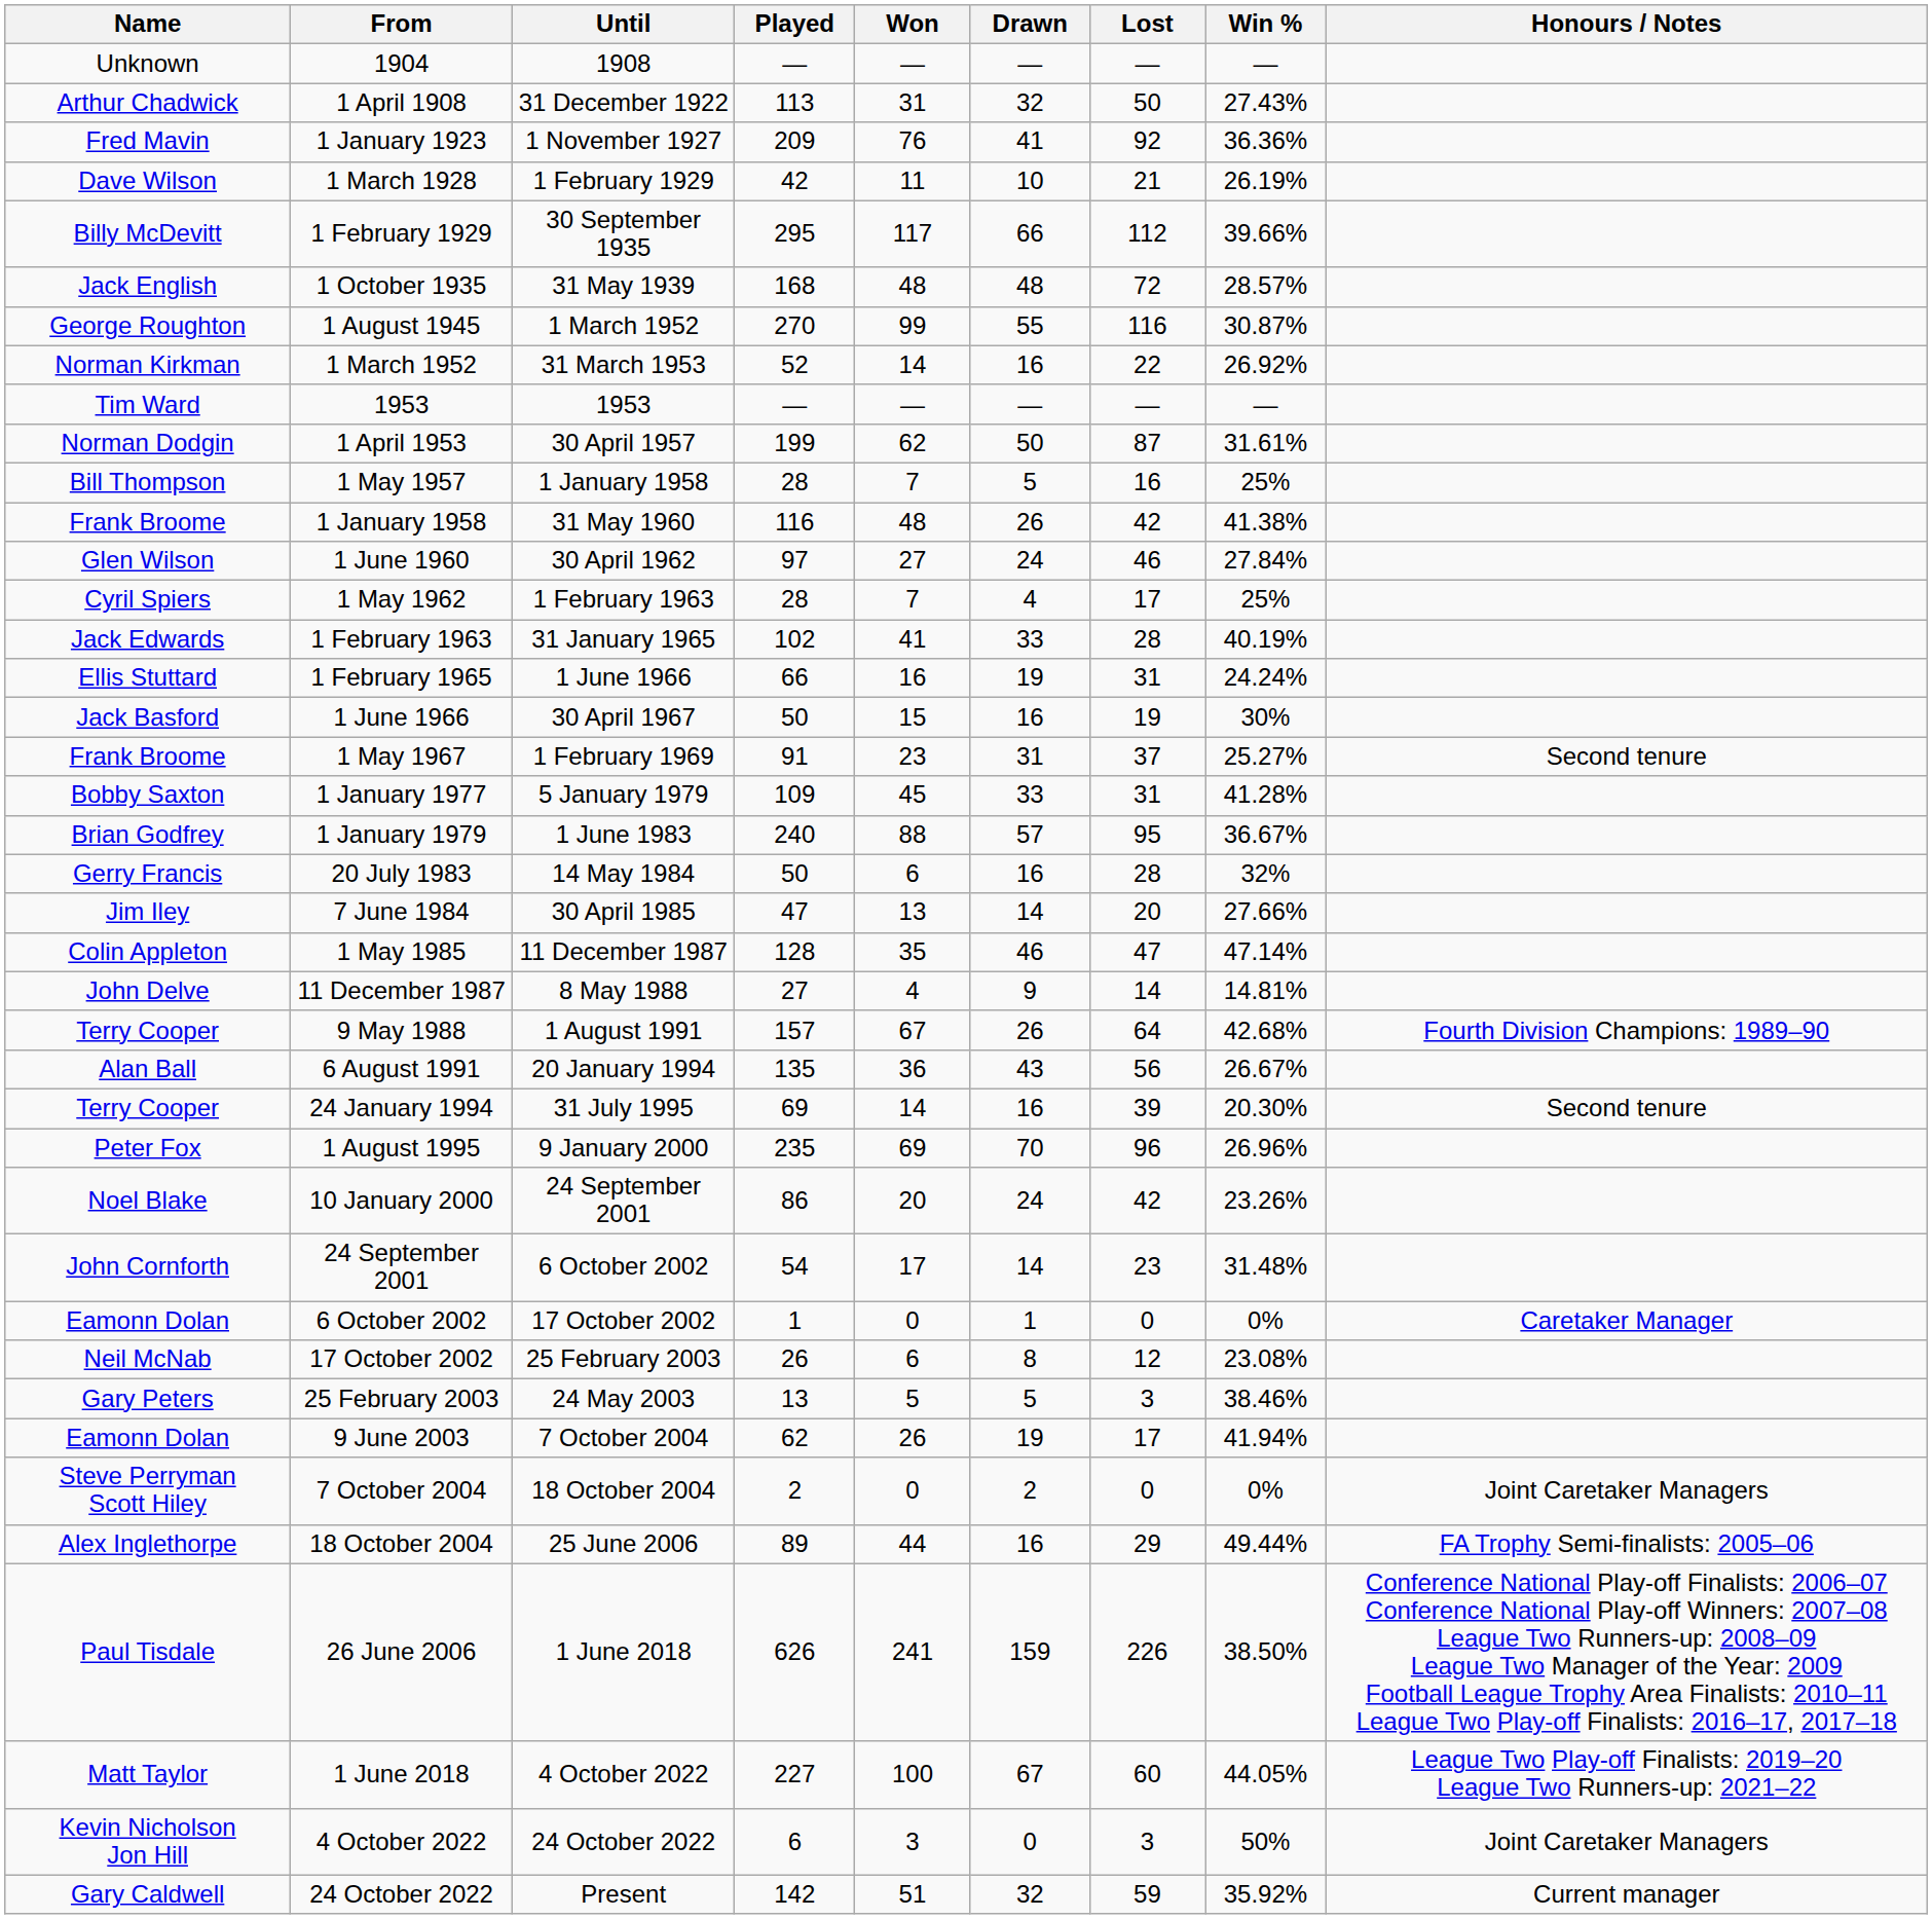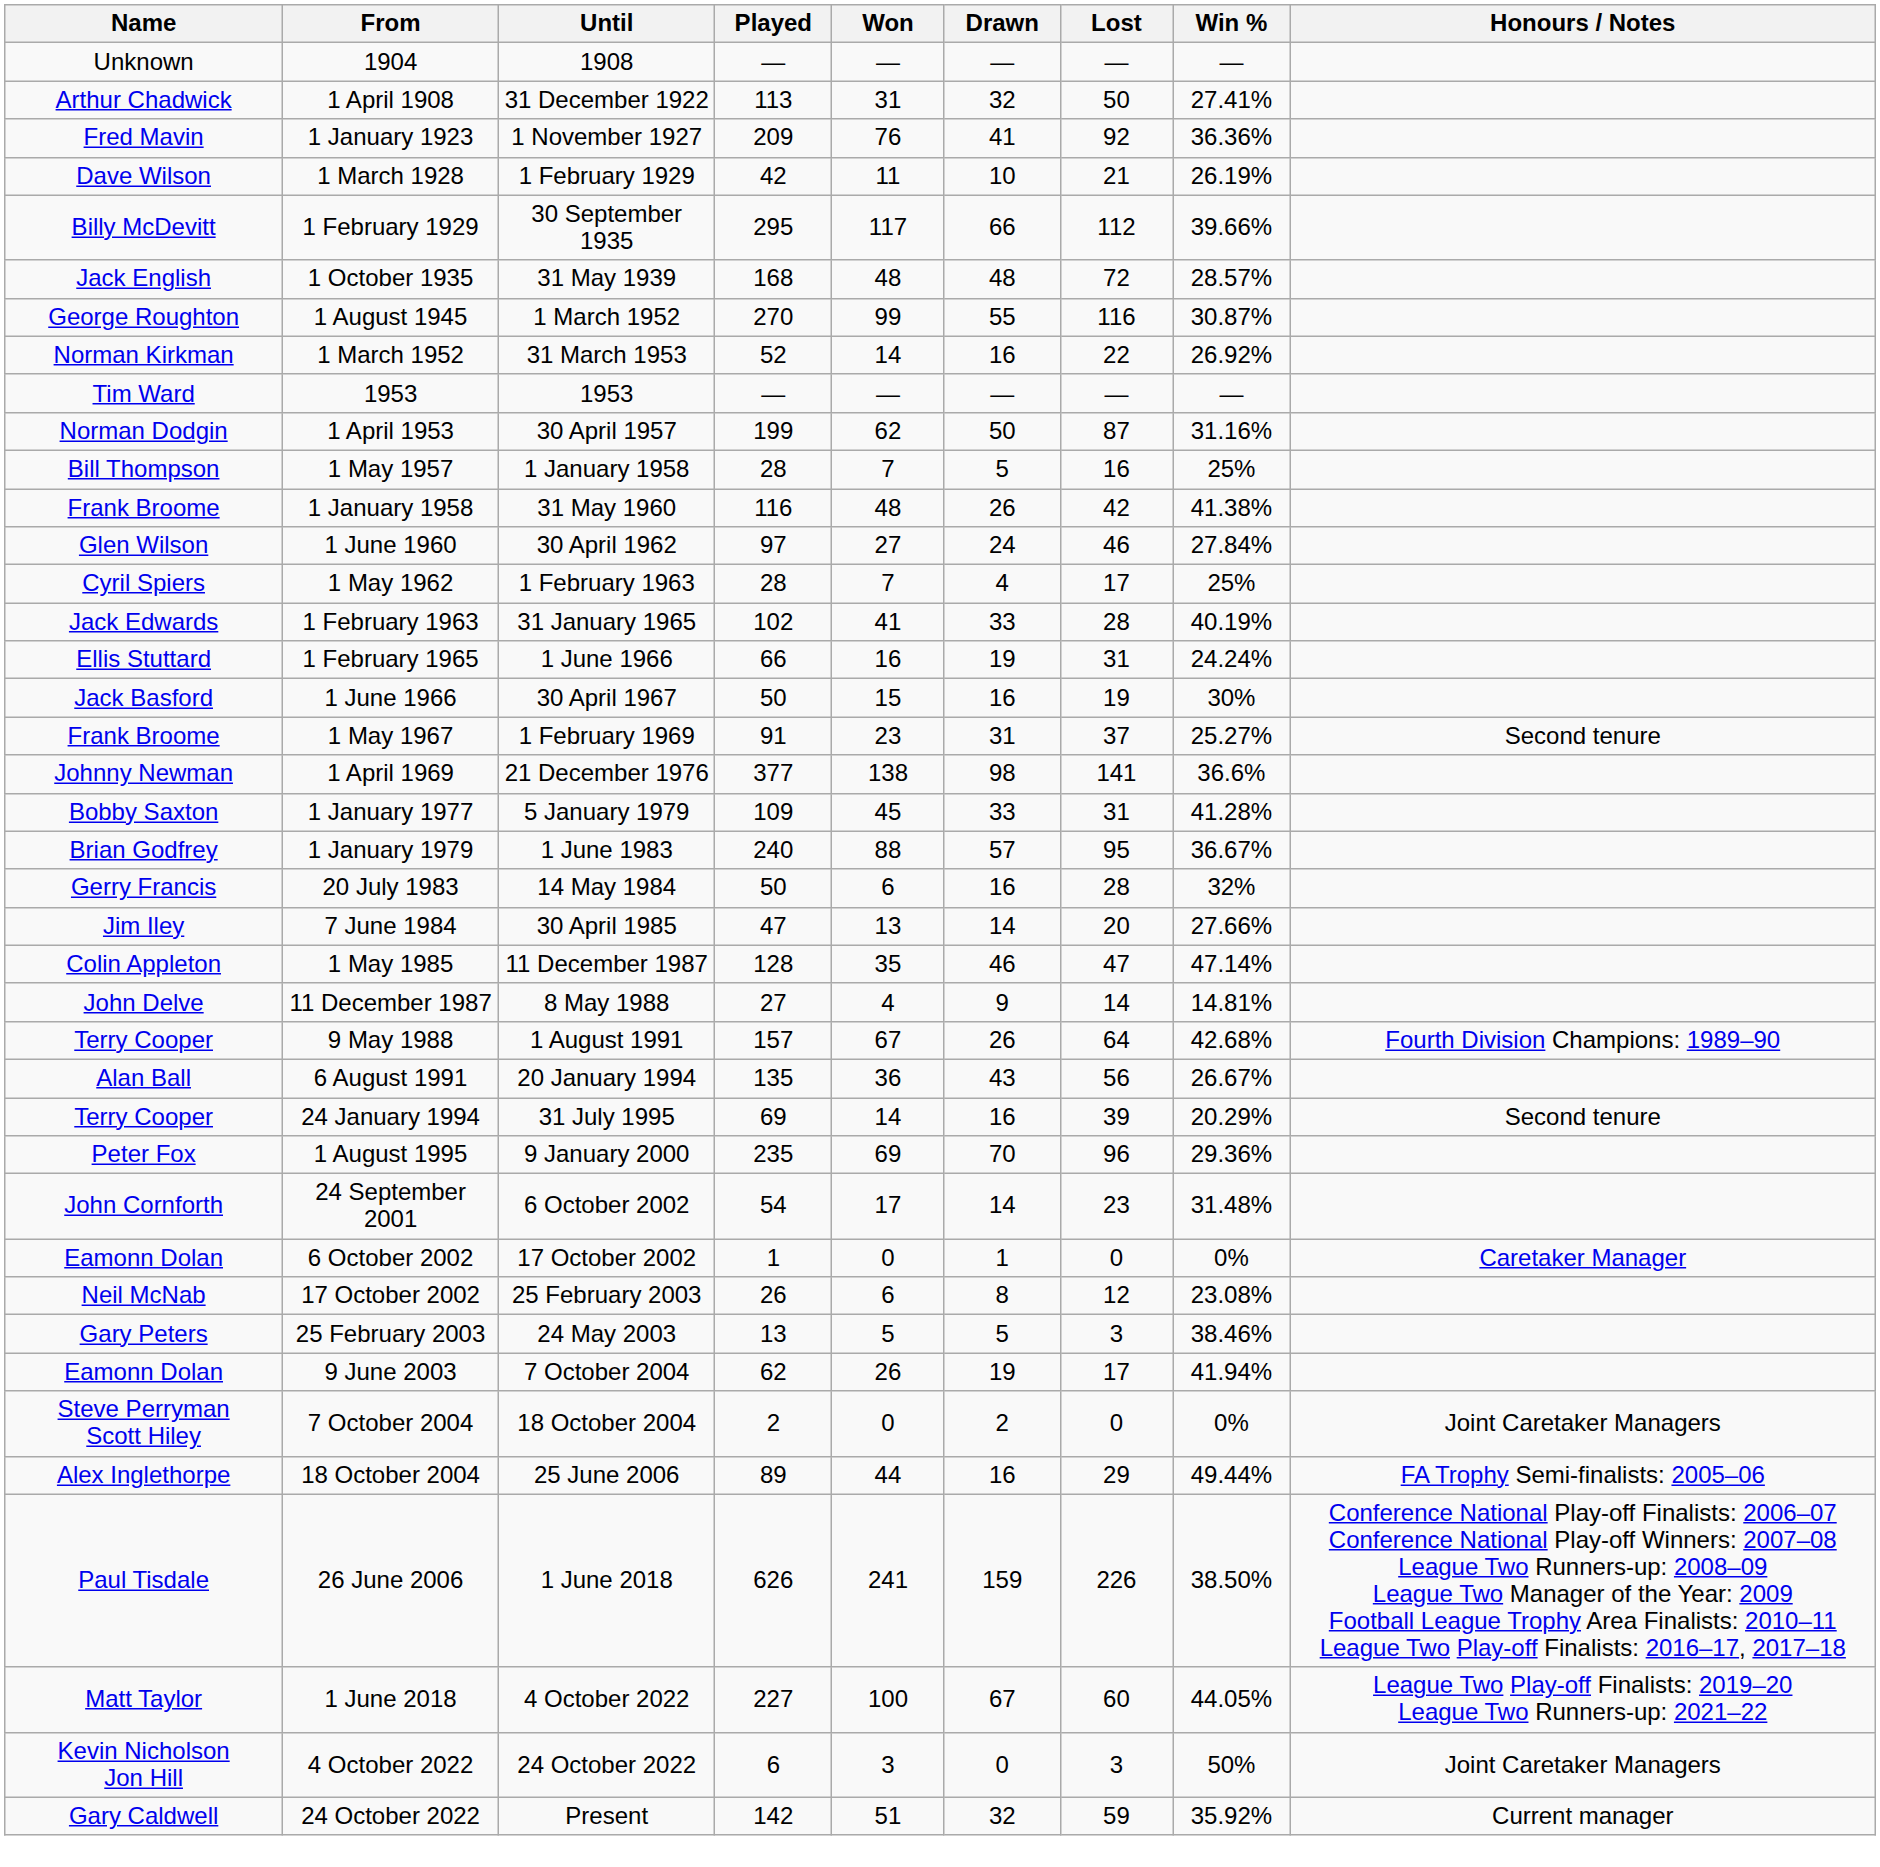 <table class="wikitable sortable" style="text-align:center">
 <tr>
 <th style="width:200px;">Name</th>
 <th style="width:150px;">From</th>
 <th style="width:150px;">Until</th>
 <th style="width:75px;">Played</th>
 <th style="width:75px;">Won</th>
 <th style="width:75px;">Drawn</th>
 <th style="width:75px;">Lost</th>
 <th style="width:75px;">Win %</th>
 <th style="width:450px;">Honours / Notes</th>
 </tr>
 <tr>
 <td>Unknown</td>
 <td>1904</td>
 <td>1908</td>
 <td>—</td>
 <td>—</td>
 <td>—</td>
 <td>—</td>
 <td>—</td>
 <td></td>
 </tr>
 <tr>
 <td> <a href='#'>Arthur Chadwick</a></td>
 <td>1 April 1908</td>
 <td>31 December 1922</td>
 <td>113</td>
 <td>31</td>
 <td>32</td>
 <td>50</td>
-<td>27.43%</td>
+<td>27.41%</td>
 <td></td>
 </tr>
 <tr>
 <td> <a href='#'>Fred Mavin</a></td>
 <td>1 January 1923</td>
 <td>1 November 1927</td>
 <td>209</td>
 <td>76</td>
 <td>41</td>
 <td>92</td>
 <td>36.36%</td>
 <td></td>
 </tr>
 <tr>
 <td> <a href='#'>Dave Wilson</a></td>
 <td>1 March 1928</td>
 <td>1 February 1929</td>
 <td>42</td>
 <td>11</td>
 <td>10</td>
 <td>21</td>
 <td>26.19%</td>
 <td></td>
 </tr>
 <tr>
 <td> <a href='#'>Billy McDevitt</a></td>
 <td>1 February 1929</td>
 <td>30 September 1935</td>
 <td>295</td>
 <td>117</td>
 <td>66</td>
 <td>112</td>
 <td>39.66%</td>
 <td></td>
 </tr>
 <tr>
 <td> <a href='#'>Jack English</a></td>
 <td>1 October 1935</td>
 <td>31 May 1939</td>
 <td>168</td>
 <td>48</td>
 <td>48</td>
 <td>72</td>
 <td>28.57%</td>
 <td></td>
 </tr>
 <tr>
 <td> <a href='#'>George Roughton</a></td>
 <td>1 August 1945</td>
 <td>1 March 1952</td>
 <td>270</td>
 <td>99</td>
 <td>55</td>
 <td>116</td>
 <td>30.87%</td>
 <td></td>
 </tr>
 <tr>
 <td> <a href='#'>Norman Kirkman</a></td>
 <td>1 March 1952</td>
 <td>31 March 1953</td>
 <td>52</td>
 <td>14</td>
 <td>16</td>
 <td>22</td>
 <td>26.92%</td>
 <td></td>
 </tr>
 <tr>
 <td> <a href='#'>Tim Ward</a></td>
 <td>1953</td>
 <td>1953</td>
 <td>—</td>
 <td>—</td>
 <td>—</td>
 <td>—</td>
 <td>—</td>
 <td></td>
 </tr>
 <tr>
 <td> <a href='#'>Norman Dodgin</a></td>
 <td>1 April 1953</td>
 <td>30 April 1957</td>
 <td>199</td>
 <td>62</td>
 <td>50</td>
 <td>87</td>
-<td>31.61%</td>
+<td>31.16%</td>
 <td></td>
 </tr>
 <tr>
 <td> <a href='#'>Bill Thompson</a></td>
 <td>1 May 1957</td>
 <td>1 January 1958</td>
 <td>28</td>
 <td>7</td>
 <td>5</td>
 <td>16</td>
 <td>25%</td>
 <td></td>
 </tr>
 <tr>
 <td> <a href='#'>Frank Broome</a></td>
 <td>1 January 1958</td>
 <td>31 May 1960</td>
 <td>116</td>
 <td>48</td>
 <td>26</td>
 <td>42</td>
 <td>41.38%</td>
 <td></td>
 </tr>
 <tr>
 <td> <a href='#'>Glen Wilson</a></td>
 <td>1 June 1960</td>
 <td>30 April 1962</td>
 <td>97</td>
 <td>27</td>
 <td>24</td>
 <td>46</td>
 <td>27.84%</td>
 <td></td>
 </tr>
 <tr>
 <td> <a href='#'>Cyril Spiers</a></td>
 <td>1 May 1962</td>
 <td>1 February 1963</td>
 <td>28</td>
 <td>7</td>
 <td>4</td>
 <td>17</td>
 <td>25%</td>
 <td></td>
 </tr>
 <tr>
 <td> <a href='#'>Jack Edwards</a></td>
 <td>1 February 1963</td>
 <td>31 January 1965</td>
 <td>102</td>
 <td>41</td>
 <td>33</td>
 <td>28</td>
 <td>40.19%</td>
 <td></td>
 </tr>
 <tr>
 <td> <a href='#'>Ellis Stuttard</a></td>
 <td>1 February 1965</td>
 <td>1 June 1966</td>
 <td>66</td>
 <td>16</td>
 <td>19</td>
 <td>31</td>
 <td>24.24%</td>
 <td></td>
 </tr>
 <tr>
 <td> <a href='#'>Jack Basford</a></td>
 <td>1 June 1966</td>
 <td>30 April 1967</td>
 <td>50</td>
 <td>15</td>
 <td>16</td>
 <td>19</td>
 <td>30%</td>
 <td></td>
 </tr>
 <tr>
 <td> <a href='#'>Frank Broome</a></td>
 <td>1 May 1967</td>
 <td>1 February 1969</td>
 <td>91</td>
 <td>23</td>
 <td>31</td>
 <td>37</td>
 <td>25.27%</td>
 <td>Second tenure</td>
+</tr>
+<tr>
+<td> <a href='#'>Johnny Newman</a></td>
+<td>1 April 1969</td>
+<td>21 December 1976</td>
+<td>377</td>
+<td>138</td>
+<td>98</td>
+<td>141</td>
+<td>36.6%</td>
+<td></td>
 </tr>
 <tr>
 <td> <a href='#'>Bobby Saxton</a></td>
 <td>1 January 1977</td>
 <td>5 January 1979</td>
 <td>109</td>
 <td>45</td>
 <td>33</td>
 <td>31</td>
 <td>41.28%</td>
 <td></td>
 </tr>
 <tr>
 <td> <a href='#'>Brian Godfrey</a></td>
 <td>1 January 1979</td>
 <td>1 June 1983</td>
 <td>240</td>
 <td>88</td>
 <td>57</td>
 <td>95</td>
 <td>36.67%</td>
 <td></td>
 </tr>
 <tr>
 <td> <a href='#'>Gerry Francis</a></td>
 <td>20 July 1983</td>
 <td>14 May 1984</td>
 <td>50</td>
 <td>6</td>
 <td>16</td>
 <td>28</td>
 <td>32%</td>
 <td></td>
 </tr>
 <tr>
 <td> <a href='#'>Jim Iley</a></td>
 <td>7 June 1984</td>
 <td>30 April 1985</td>
 <td>47</td>
 <td>13</td>
 <td>14</td>
 <td>20</td>
 <td>27.66%</td>
 <td></td>
 </tr>
 <tr>
 <td> <a href='#'>Colin Appleton</a></td>
 <td>1 May 1985</td>
 <td>11 December 1987</td>
 <td>128</td>
 <td>35</td>
 <td>46</td>
 <td>47</td>
 <td>47.14%</td>
 <td></td>
 </tr>
 <tr>
 <td> <a href='#'>John Delve</a></td>
 <td>11 December 1987</td>
 <td>8 May 1988</td>
 <td>27</td>
 <td>4</td>
 <td>9</td>
 <td>14</td>
 <td>14.81%</td>
 <td></td>
 </tr>
 <tr>
 <td> <a href='#'>Terry Cooper</a></td>
 <td>9 May 1988</td>
 <td>1 August 1991</td>
 <td>157</td>
 <td>67</td>
 <td>26</td>
 <td>64</td>
 <td>42.68%</td>
 <td><a href='#'>Fourth Division</a> Champions: <a href='#'>1989–90</a></td>
 </tr>
 <tr>
 <td> <a href='#'>Alan Ball</a></td>
 <td>6 August 1991</td>
 <td>20 January 1994</td>
 <td>135</td>
 <td>36</td>
 <td>43</td>
 <td>56</td>
 <td>26.67%</td>
 <td></td>
 </tr>
 <tr>
 <td> <a href='#'>Terry Cooper</a></td>
 <td>24 January 1994</td>
 <td>31 July 1995</td>
 <td>69</td>
 <td>14</td>
 <td>16</td>
 <td>39</td>
-<td>20.30%</td>
+<td>20.29%</td>
 <td>Second tenure</td>
 </tr>
 <tr>
 <td> <a href='#'>Peter Fox</a></td>
 <td>1 August 1995</td>
 <td>9 January 2000</td>
 <td>235</td>
 <td>69</td>
 <td>70</td>
 <td>96</td>
-<td>26.96%</td>
-<td></td>
-</tr>
-<tr>
-<td> <a href='#'>Noel Blake</a></td>
-<td>10 January 2000</td>
-<td>24 September 2001</td>
-<td>86</td>
-<td>20</td>
-<td>24</td>
-<td>42</td>
-<td>23.26%</td>
+<td>29.36%</td>
 <td></td>
 </tr>
 <tr>
 <td> <a href='#'>John Cornforth</a></td>
 <td>24 September 2001</td>
 <td>6 October 2002</td>
 <td>54</td>
 <td>17</td>
 <td>14</td>
 <td>23</td>
 <td>31.48%</td>
 <td></td>
 </tr>
 <tr>
 <td> <a href='#'>Eamonn Dolan</a></td>
 <td>6 October 2002</td>
 <td>17 October 2002</td>
 <td>1</td>
 <td>0</td>
 <td>1</td>
 <td>0</td>
 <td>0%</td>
 <td><a href='#'>Caretaker Manager</a></td>
 </tr>
 <tr>
 <td> <a href='#'>Neil McNab</a></td>
 <td>17 October 2002</td>
 <td>25 February 2003</td>
 <td>26</td>
 <td>6</td>
 <td>8</td>
 <td>12</td>
 <td>23.08%</td>
 <td></td>
 </tr>
 <tr>
 <td> <a href='#'>Gary Peters</a></td>
 <td>25 February 2003</td>
 <td>24 May 2003</td>
 <td>13</td>
 <td>5</td>
 <td>5</td>
 <td>3</td>
 <td>38.46%</td>
 <td></td>
 </tr>
 <tr>
 <td> <a href='#'>Eamonn Dolan</a></td>
 <td>9 June 2003</td>
 <td>7 October 2004</td>
 <td>62</td>
 <td>26</td>
 <td>19</td>
 <td>17</td>
 <td>41.94%</td>
 <td></td>
 </tr>
 <tr>
 <td> <a href='#'>Steve Perryman</a><br> <a href='#'>Scott Hiley</a></td>
 <td>7 October 2004</td>
 <td>18 October 2004</td>
 <td>2</td>
 <td>0</td>
 <td>2</td>
 <td>0</td>
 <td>0%</td>
 <td>Joint Caretaker Managers</td>
 </tr>
 <tr>
 <td> <a href='#'>Alex Inglethorpe</a></td>
 <td>18 October 2004</td>
 <td>25 June 2006</td>
 <td>89</td>
 <td>44</td>
 <td>16</td>
 <td>29</td>
 <td>49.44%</td>
 <td><a href='#'>FA Trophy</a> Semi-finalists: <a href='#'>2005–06</a></td>
 </tr>
 <tr>
 <td> <a href='#'>Paul Tisdale</a></td>
 <td>26 June 2006</td>
 <td>1 June 2018</td>
 <td>626</td>
 <td>241</td>
 <td>159</td>
 <td>226</td>
 <td>38.50%</td>
 <td><a href='#'>Conference National</a> Play-off Finalists: <a href='#'>2006–07</a><br><a href='#'>Conference National</a> Play-off Winners: <a href='#'>2007–08</a><br><a href='#'>League Two</a> Runners-up: <a href='#'>2008–09</a><br><a href='#'>League Two</a> Manager of the Year: <a href='#'>2009</a><br><a href='#'>Football League Trophy</a> Area Finalists: <a href='#'>2010–11</a><br><a href='#'>League Two</a> <a href='#'>Play-off</a> Finalists: <a href='#'>2016–17</a>, <a href='#'>2017–18</a></td>
 </tr>
 <tr>
 <td> <a href='#'>Matt Taylor</a></td>
 <td>1 June 2018</td>
 <td>4 October 2022</td>
 <td>227</td>
 <td>100</td>
 <td>67</td>
 <td>60</td>
 <td>44.05%</td>
 <td><a href='#'>League Two</a> <a href='#'>Play-off</a> Finalists: <a href='#'>2019–20</a><br><a href='#'>League Two</a> Runners-up: <a href='#'>2021–22</a></td>
 </tr>
 <tr>
 <td> <a href='#'>Kevin Nicholson</a><br> <a href='#'>Jon Hill</a></td>
 <td>4 October 2022</td>
 <td>24 October 2022</td>
 <td>6</td>
 <td>3</td>
 <td>0</td>
 <td>3</td>
 <td>50%</td>
 <td>Joint Caretaker Managers</td>
 </tr>
 <tr>
 <td> <a href='#'>Gary Caldwell</a></td>
 <td>24 October 2022</td>
 <td>Present</td>
 <td>142</td>
 <td>51</td>
 <td>32</td>
 <td>59</td>
 <td>35.92%</td>
 <td>Current manager</td>
 </tr>
 </table>
